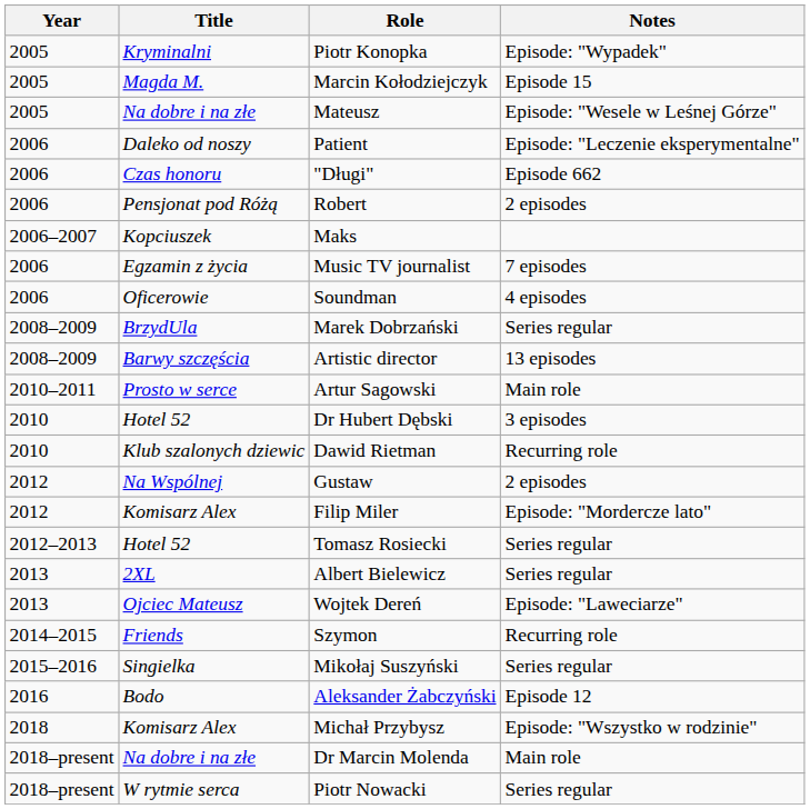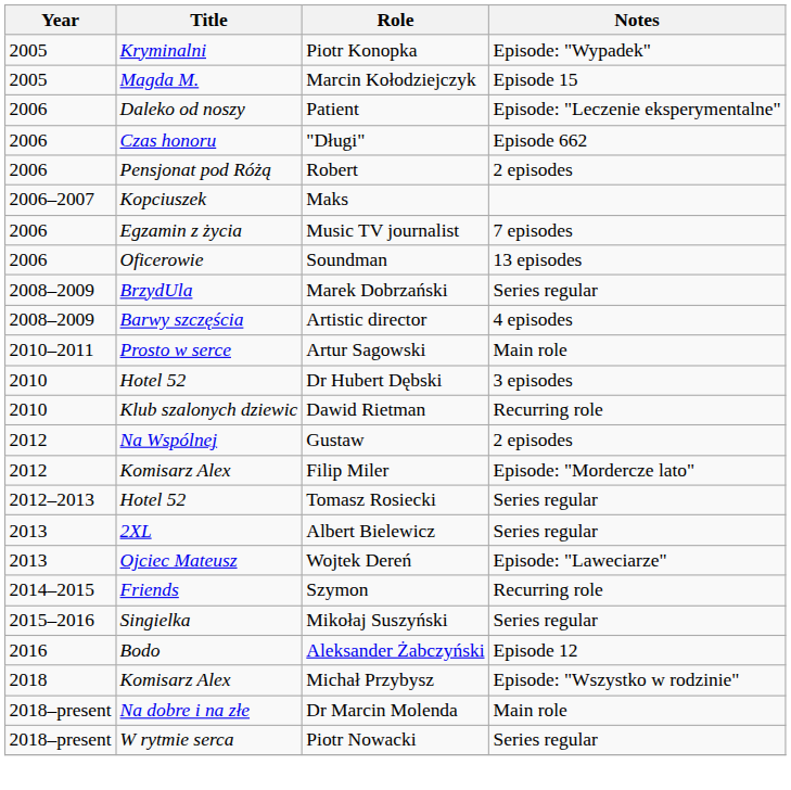 <table class="wikitable sortable">
 <tr>
 <th>Year</th>
 <th>Title</th>
 <th>Role</th>
 <th class="unsortable">Notes</th>
 </tr>
 <tr>
 <td>2005</td>
 <td><em><a href='#'>Kryminalni</a></em></td>
 <td>Piotr Konopka</td>
 <td>Episode: "Wypadek"</td>
 </tr>
 <tr>
 <td>2005</td>
 <td><em><a href='#'>Magda M.</a></em></td>
 <td>Marcin Kołodziejczyk</td>
 <td>Episode 15</td>
-</tr>
-<tr>
-<td>2005</td>
-<td><em><a href='#'>Na dobre i na złe</a></em></td>
-<td>Mateusz</td>
-<td>Episode: "Wesele w Leśnej Górze"</td>
 </tr>
 <tr>
 <td>2006</td>
 <td><em>Daleko od noszy</em></td>
 <td>Patient</td>
 <td>Episode: "Leczenie eksperymentalne"</td>
 </tr>
 <tr>
 <td>2006</td>
 <td><em><a href='#'>Czas honoru</a></em></td>
 <td>"Długi"</td>
 <td>Episode 662</td>
 </tr>
 <tr>
 <td>2006</td>
 <td><em>Pensjonat pod Różą</em></td>
 <td>Robert</td>
 <td>2 episodes</td>
 </tr>
 <tr>
 <td>2006–2007</td>
 <td><em>Kopciuszek</em></td>
 <td>Maks</td>
 <td></td>
 </tr>
 <tr>
 <td>2006</td>
 <td><em>Egzamin z życia</em></td>
 <td>Music TV journalist</td>
 <td>7 episodes</td>
 </tr>
 <tr>
 <td>2006</td>
 <td><em>Oficerowie</em></td>
 <td>Soundman</td>
-<td>4 episodes</td>
+<td>13 episodes</td>
 </tr>
 <tr>
 <td>2008–2009</td>
 <td><em><a href='#'>BrzydUla</a></em></td>
 <td>Marek Dobrzański</td>
 <td>Series regular</td>
 </tr>
 <tr>
 <td>2008–2009</td>
 <td><em><a href='#'>Barwy szczęścia</a></em></td>
 <td>Artistic director</td>
-<td>13 episodes</td>
+<td>4 episodes</td>
 </tr>
 <tr>
 <td>2010–2011</td>
 <td><em><a href='#'>Prosto w serce</a></em></td>
 <td>Artur Sagowski</td>
 <td>Main role</td>
 </tr>
 <tr>
 <td>2010</td>
 <td><em>Hotel 52</em></td>
 <td>Dr Hubert Dębski</td>
 <td>3 episodes</td>
 </tr>
 <tr>
 <td>2010</td>
 <td><em>Klub szalonych dziewic</em></td>
 <td>Dawid Rietman</td>
 <td>Recurring role</td>
 </tr>
 <tr>
 <td>2012</td>
 <td><em><a href='#'>Na Wspólnej</a></em></td>
 <td>Gustaw</td>
 <td>2 episodes</td>
 </tr>
 <tr>
 <td>2012</td>
 <td><em>Komisarz Alex</em></td>
 <td>Filip Miler</td>
 <td>Episode: "Mordercze lato"</td>
 </tr>
 <tr>
 <td>2012–2013</td>
 <td><em>Hotel 52</em></td>
 <td>Tomasz Rosiecki</td>
 <td>Series regular</td>
 </tr>
 <tr>
 <td>2013</td>
 <td><em><a href='#'>2XL</a></em></td>
 <td>Albert Bielewicz</td>
 <td>Series regular</td>
 </tr>
 <tr>
 <td>2013</td>
 <td><em><a href='#'>Ojciec Mateusz</a></em></td>
 <td>Wojtek Dereń</td>
 <td>Episode: "Laweciarze"</td>
 </tr>
 <tr>
 <td>2014–2015</td>
 <td><em><a href='#'>Friends</a></em></td>
 <td>Szymon</td>
 <td>Recurring role</td>
 </tr>
 <tr>
 <td>2015–2016</td>
 <td><em>Singielka</em></td>
 <td>Mikołaj Suszyński</td>
 <td>Series regular</td>
 </tr>
 <tr>
 <td>2016</td>
 <td><em>Bodo</em></td>
 <td><a href='#'>Aleksander Żabczyński</a></td>
 <td>Episode 12</td>
 </tr>
 <tr>
 <td>2018</td>
 <td><em>Komisarz Alex</em></td>
 <td>Michał Przybysz</td>
 <td>Episode: "Wszystko w rodzinie"</td>
 </tr>
 <tr>
 <td>2018–present</td>
 <td><em><a href='#'>Na dobre i na złe</a></em></td>
 <td>Dr Marcin Molenda</td>
 <td>Main role</td>
 </tr>
 <tr>
 <td>2018–present</td>
 <td><em>W rytmie serca</em></td>
 <td>Piotr Nowacki</td>
 <td>Series regular</td>
 </tr>
 <tr>
 </tr>
 </table>
